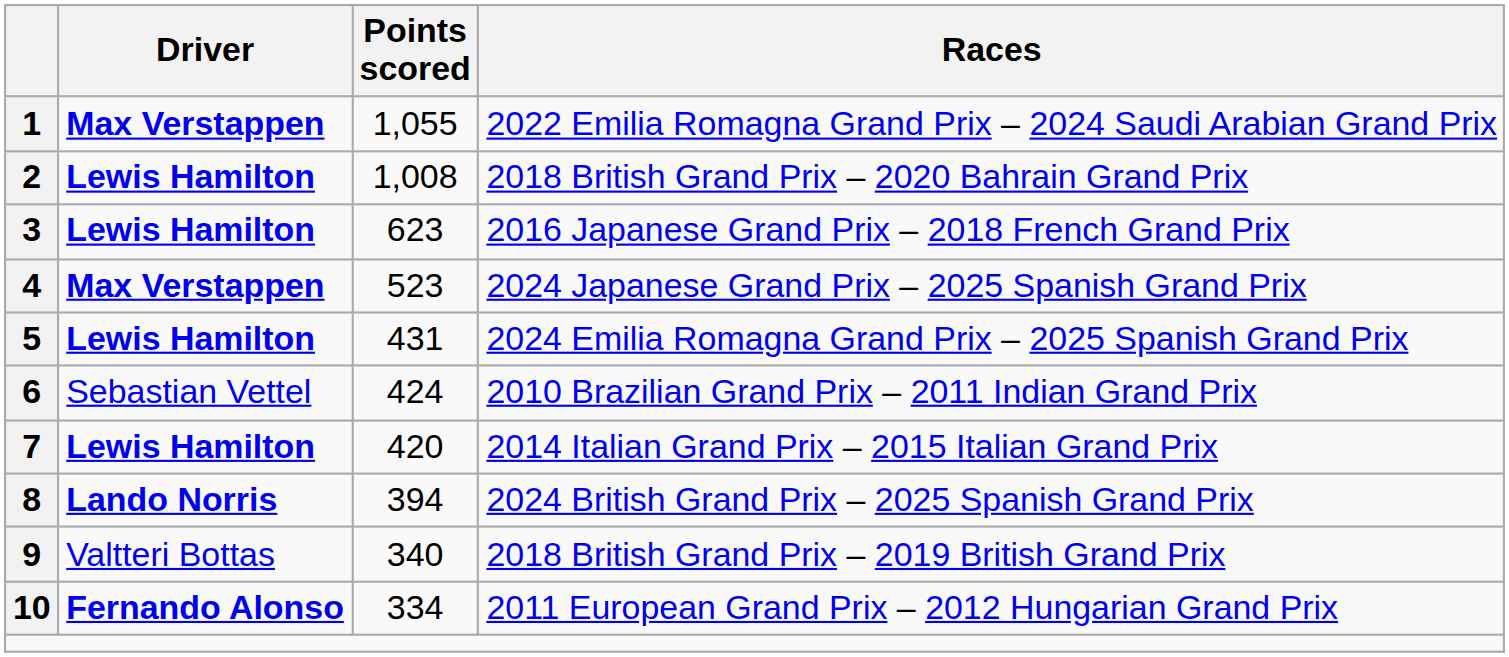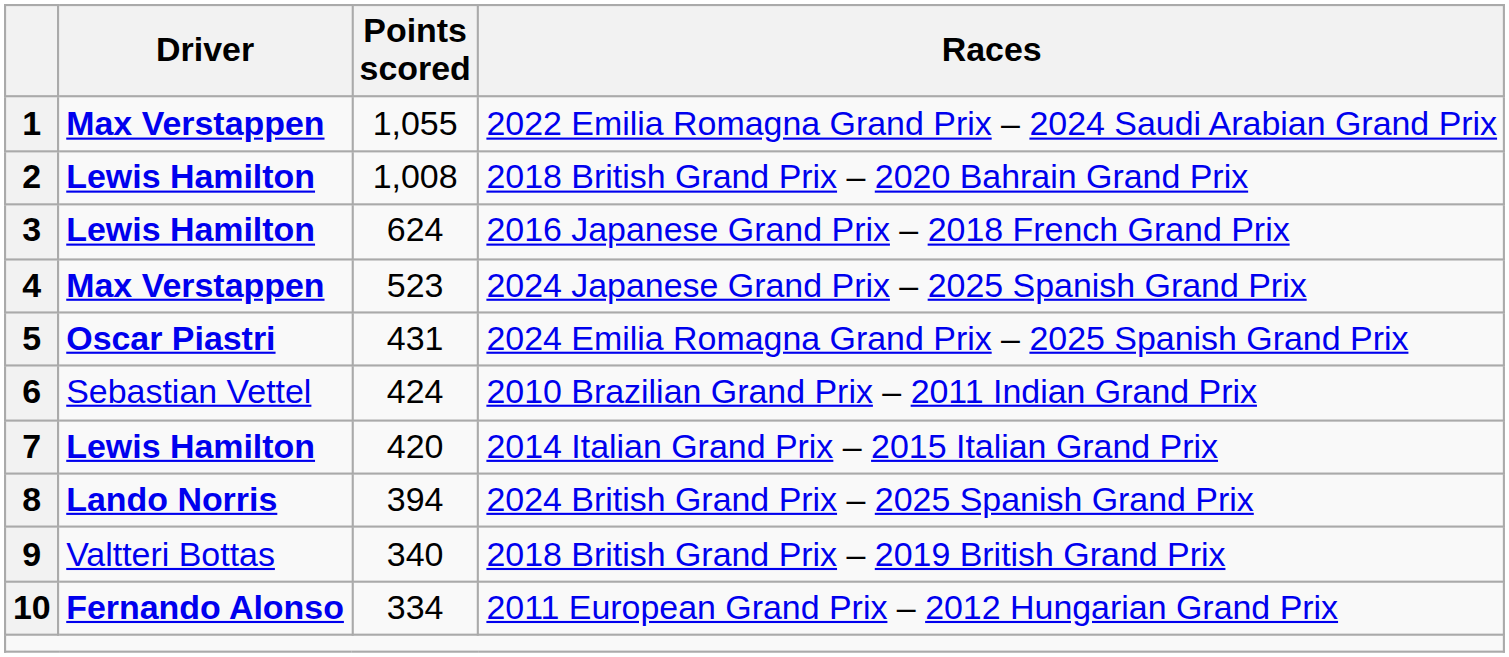 <table class="wikitable">
 <tr>
 <th></th>
 <th>Driver</th>
 <th>Points<br>scored</th>
 <th>Races</th>
 </tr>
 <tr>
 <th>1</th>
 <td> <strong><a href='#'>Max Verstappen</a></strong></td>
 <td align=center>1,055</td>
 <td><a href='#'>2022 Emilia Romagna Grand Prix</a> – <a href='#'>2024 Saudi Arabian Grand Prix</a></td>
 </tr>
 <tr>
 <th>2</th>
 <td> <strong><a href='#'>Lewis Hamilton</a></strong></td>
 <td align=center>1,008</td>
 <td><a href='#'>2018 British Grand Prix</a> – <a href='#'>2020 Bahrain Grand Prix</a></td>
 </tr>
 <tr>
 <th>3</th>
 <td> <strong><a href='#'>Lewis Hamilton</a></strong></td>
-<td align=center>623</td>
+<td align=center>624</td>
 <td><a href='#'>2016 Japanese Grand Prix</a> – <a href='#'>2018 French Grand Prix</a></td>
 </tr>
 <tr>
 <th>4</th>
 <td> <strong><a href='#'>Max Verstappen</a></strong></td>
 <td align=center>523</td>
 <td><a href='#'>2024 Japanese Grand Prix</a> – <a href='#'>2025 Spanish Grand Prix</a> </td>
 </tr>
 <tr>
 <th>5</th>
-<td> <strong><a href='#'>Lewis Hamilton</a></strong></td>
+<td> <strong><a href='#'>Oscar Piastri</a></strong></td>
 <td align=center>431</td>
 <td><a href='#'>2024 Emilia Romagna Grand Prix</a> – <a href='#'>2025 Spanish Grand Prix</a> </td>
 </tr>
 <tr>
 <th>6</th>
 <td> <a href='#'>Sebastian Vettel</a></td>
 <td align=center>424</td>
 <td><a href='#'>2010 Brazilian Grand Prix</a> – <a href='#'>2011 Indian Grand Prix</a></td>
 </tr>
 <tr>
 <th>7</th>
 <td> <strong><a href='#'>Lewis Hamilton</a></strong></td>
 <td align=center>420</td>
 <td><a href='#'>2014 Italian Grand Prix</a> – <a href='#'>2015 Italian Grand Prix</a></td>
 </tr>
 <tr>
 <th>8</th>
 <td> <strong><a href='#'>Lando Norris</a></strong></td>
 <td align=center>394</td>
 <td><a href='#'>2024 British Grand Prix</a> – <a href='#'>2025 Spanish Grand Prix</a> </td>
 </tr>
 <tr>
 <th>9</th>
 <td> <a href='#'>Valtteri Bottas</a></td>
 <td align=center>340</td>
 <td><a href='#'>2018 British Grand Prix</a> – <a href='#'>2019 British Grand Prix</a></td>
 </tr>
 <tr>
 <th>10</th>
 <td> <strong><a href='#'>Fernando Alonso</a></strong></td>
 <td align=center>334</td>
 <td><a href='#'>2011 European Grand Prix</a> – <a href='#'>2012 Hungarian Grand Prix</a></td>
 </tr>
 <tr>
 <td colspan=4></td>
 </tr>
 </table>
